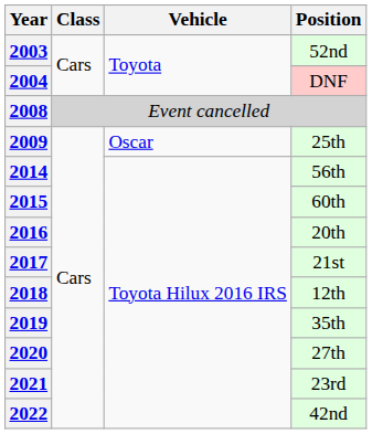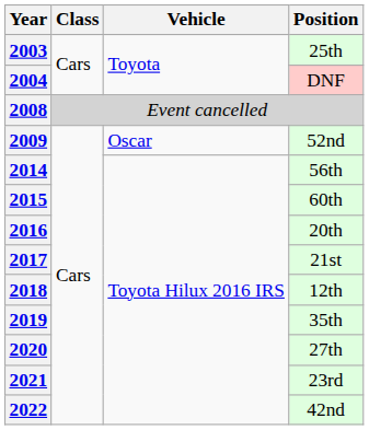 <table class="wikitable">
 <tr>
 <th>Year</th>
 <th>Class</th>
 <th>Vehicle</th>
 <th>Position</th>
 </tr>
 <tr>
 <th><a href='#'>2003</a></th>
 <td rowspan="2">Cars</td>
 <td rowspan="2"> <a href='#'>Toyota</a></td>
-<td align="center" style="background:#DFFFDF;">52nd</td>
+<td align="center" style="background:#DFFFDF;">25th</td>
 </tr>
 <tr>
 <th><a href='#'>2004</a></th>
 <td align="center" style="background:#FFCCCB;">DNF</td>
 </tr>
 <tr>
 <th><a href='#'>2008</a></th>
 <td colspan="3" align="center" style="background:lightgrey;"><em>Event cancelled</em></td>
 </tr>
 <tr>
 <th><a href='#'>2009</a></th>
 <td rowspan="10">Cars</td>
 <td> <a href='#'>Oscar</a></td>
-<td align="center" style="background:#DFFFDF;">25th</td>
+<td align="center" style="background:#DFFFDF;">52nd</td>
 </tr>
 <tr>
 <th><a href='#'>2014</a></th>
 <td rowspan="9"> <a href='#'>Toyota Hilux 2016 IRS</a></td>
 <td align="center" style="background:#DFFFDF;">56th</td>
 </tr>
 <tr>
 <th><a href='#'>2015</a></th>
 <td align="center" style="background:#DFFFDF;">60th</td>
 </tr>
 <tr>
 <th><a href='#'>2016</a></th>
 <td align="center" style="background:#DFFFDF;">20th</td>
 </tr>
 <tr>
 <th><a href='#'>2017</a></th>
 <td align="center" style="background:#DFFFDF;">21st</td>
 </tr>
 <tr>
 <th><a href='#'>2018</a></th>
 <td align="center" style="background:#DFFFDF;">12th</td>
 </tr>
 <tr>
 <th><a href='#'>2019</a></th>
 <td align="center" style="background:#DFFFDF;">35th</td>
 </tr>
 <tr>
 <th><a href='#'>2020</a></th>
 <td align="center" style="background:#DFFFDF;">27th</td>
 </tr>
 <tr>
 <th><a href='#'>2021</a></th>
 <td align="center" style="background:#DFFFDF;">23rd</td>
 </tr>
 <tr>
 <th><a href='#'>2022</a></th>
 <td align="center" style="background:#DFFFDF;">42nd</td>
 </tr>
 </table>
